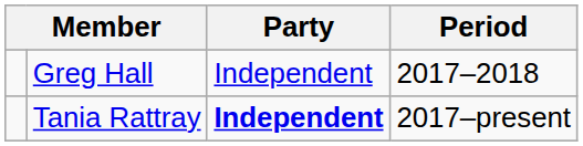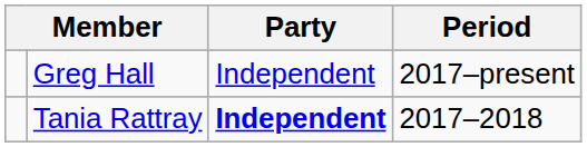 <table class="wikitable">
 <tr>
 <th colspan="2">Member</th>
 <th>Party</th>
 <th>Period</th>
 </tr>
 <tr>
 <td> </td>
 <td><a href='#'>Greg Hall</a></td>
 <td><a href='#'>Independent</a></td>
-<td>2017–2018</td>
+<td>2017–present</td>
 </tr>
 <tr>
 <td></td>
 <td><a href='#'>Tania Rattray</a></td>
 <td><strong><a href='#'>Independent</a></strong></td>
-<td>2017–present</td>
+<td>2017–2018</td>
 </tr>
 </table>
